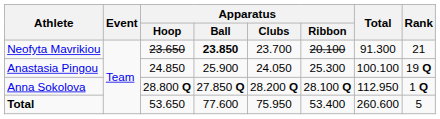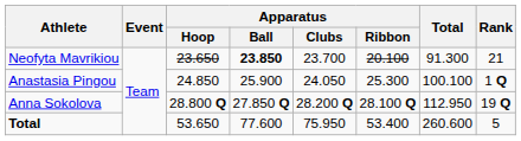 <table class=wikitable style=font-size:90%;text-align:center>
 <tr>
 <th rowspan=2>Athlete</th>
 <th rowspan=2>Event</th>
 <th colspan=4>Apparatus</th>
 <th rowspan=2>Total</th>
 <th rowspan=2>Rank</th>
 </tr>
 <tr style=font-size:95%>
 <th>Hoop</th>
 <th>Ball</th>
 <th>Clubs</th>
 <th>Ribbon</th>
 </tr>
 <tr>
 <td align=left><a href='#'>Neofyta Mavrikiou</a></td>
 <td align=left rowspan=4><a href='#'>Team</a></td>
 <td><s>23.650</s></td>
 <td><strong>23.850</strong></td>
 <td>23.700</td>
 <td><s>20.100</s></td>
 <td>91.300</td>
 <td>21</td>
 </tr>
 <tr>
 <td align=left><a href='#'>Anastasia Pingou</a></td>
 <td>24.850</td>
 <td>25.900</td>
 <td>24.050</td>
 <td>25.300</td>
 <td>100.100</td>
-<td>19 <strong>Q</strong></td>
+<td>1 <strong>Q</strong></td>
 </tr>
 <tr>
 <td align=left><a href='#'>Anna Sokolova</a></td>
 <td>28.800 <strong>Q</strong></td>
 <td>27.850 <strong>Q</strong></td>
 <td>28.200 <strong>Q</strong></td>
 <td>28.100 <strong>Q</strong></td>
 <td>112.950</td>
-<td>1 <strong>Q</strong></td>
+<td>19 <strong>Q</strong></td>
 </tr>
 <tr>
 <td align=left><strong>Total</strong></td>
 <td>53.650</td>
 <td>77.600</td>
 <td>75.950</td>
 <td>53.400</td>
 <td>260.600</td>
 <td>5</td>
 </tr>
 </table>
